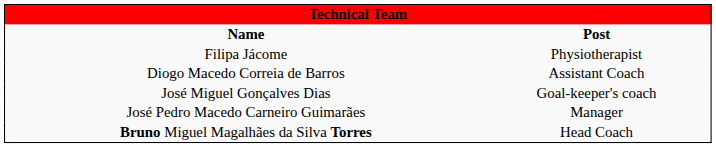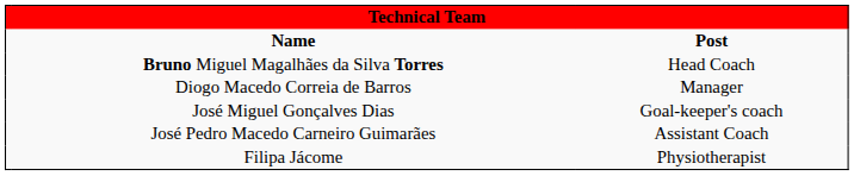 <table cellspacing="0" style="background: #F9F9F9; border: 1px black solid; border-collapse: collapse; font-size: 90%;" width=687px>
 <tr bgcolor=#FF0000 style="color:black;">
 <td align=center colspan=3><strong>Technical Team</strong></td>
 </tr>
 <tr bgcolor=#F9F9F9 style="color:black;">
 <th></th>
 <th><strong>Name</strong></th>
 <th><strong>Post</strong></th>
 </tr>
 <tr>
 <td align=center></td>
-<td align=center>Filipa Jácome</td>
-<td align=center>Physiotherapist</td>
+<td align=center><strong>Bruno</strong> Miguel Magalhães da Silva <strong>Torres</strong></td>
+<td align=center>Head Coach</td>
 </tr>
 <tr>
 <td align=center></td>
 <td align=center>Diogo Macedo Correia de Barros</td>
-<td align=center>Assistant Coach</td>
+<td align=center>Manager</td>
 </tr>
 <tr>
 <td align=center></td>
 <td align=center>José Miguel Gonçalves Dias</td>
 <td align=center>Goal-keeper's coach</td>
 </tr>
 <tr>
 <td align=center></td>
 <td align=center>José Pedro Macedo Carneiro Guimarães</td>
-<td align=center>Manager</td>
+<td align=center>Assistant Coach</td>
 </tr>
 <tr>
 <td align=center></td>
-<td align=center><strong>Bruno</strong> Miguel Magalhães da Silva <strong>Torres</strong></td>
-<td align=center>Head Coach</td>
+<td align=center>Filipa Jácome</td>
+<td align=center>Physiotherapist</td>
 </tr>
 <tr>
 </tr>
 </table>
